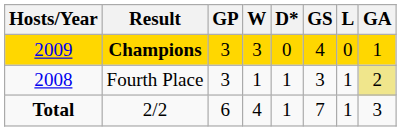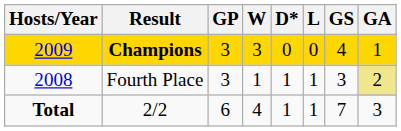 <table class="wikitable" style="text-align: center;">
 <tr>
 <th>Hosts/Year</th>
 <th>Result</th>
 <th>GP</th>
 <th>W</th>
 <th>D*</th>
+<th>L</th>
 <th>GS</th>
-<th>L</th>
 <th>GA</th>
 </tr>
 <tr bgcolor=gold>
 <td> <a href='#'>2009</a></td>
 <td><strong>Champions</strong></td>
 <td>3</td>
 <td>3</td>
 <td>0</td>
+<td>0</td>
 <td>4</td>
-<td>0</td>
 <td>1</td>
 </tr>
 <tr>
 <td> <a href='#'>2008</a></td>
 <td>Fourth Place</td>
 <td>3</td>
 <td>1</td>
 <td>1</td>
+<td>1</td>
 <td>3</td>
-<td>1</td>
 <td style="background: khaki;">2</td>
 </tr>
 <tr>
 <td><strong>Total</strong></td>
 <td>2/2</td>
 <td>6</td>
 <td>4</td>
 <td>1</td>
+<td>1</td>
 <td>7</td>
-<td>1</td>
 <td>3</td>
 </tr>
 </table>
